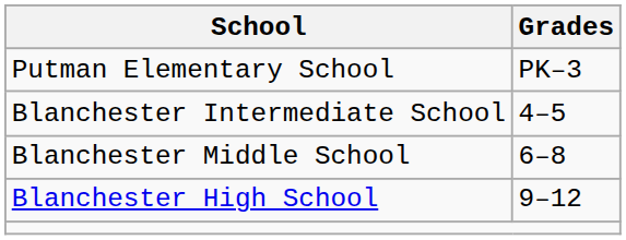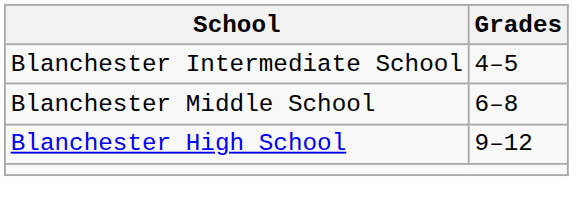 <table class = "wikitable">
 <tr>
 <th>School</th>
 <th>Grades</th>
-</tr>
-<tr>
-<td>Putman Elementary School</td>
-<td>PK–3</td>
 </tr>
 <tr>
 <td>Blanchester Intermediate School</td>
 <td>4–5</td>
 </tr>
 <tr>
 <td>Blanchester Middle School</td>
 <td>6–8</td>
 </tr>
 <tr>
 <td><a href='#'>Blanchester High School</a></td>
 <td>9–12</td>
 </tr>
 <tr>
 <td colspan = 2></td>
 </tr>
 </table>
